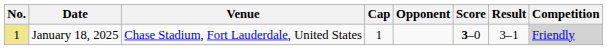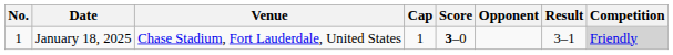 <table class="wikitable sortable">
 <tr>
 <th>No.</th>
 <th>Date</th>
 <th>Venue</th>
 <th>Cap</th>
+<th>Score</th>
 <th>Opponent</th>
-<th>Score</th>
 <th>Result</th>
 <th>Competition</th>
 </tr>
 <tr>
-<td align="center" style="background: khaki;">1</td>
+<td align="center">1</td>
 <td>January 18, 2025</td>
 <td><a href='#'>Chase Stadium</a>, <a href='#'>Fort Lauderdale</a>, United States</td>
 <td align="center">1</td>
+<td align="center"><strong>3</strong>–0</td>
 <td></td>
-<td align="center"><strong>3</strong>–0</td>
 <td align="center">3–1</td>
 <td style="background: lightgrey;"><a href='#'>Friendly</a></td>
 </tr>
 </table>
